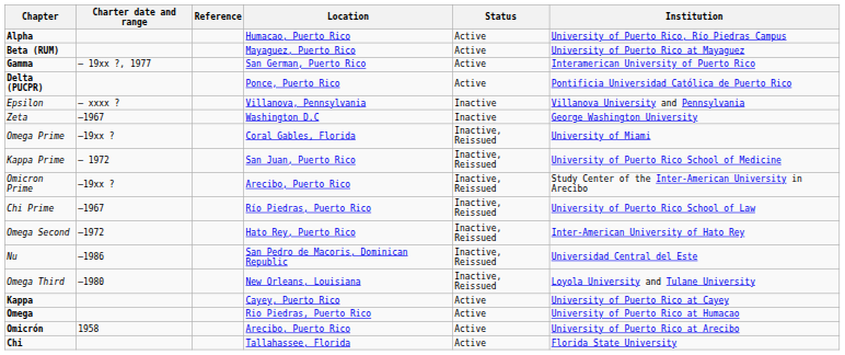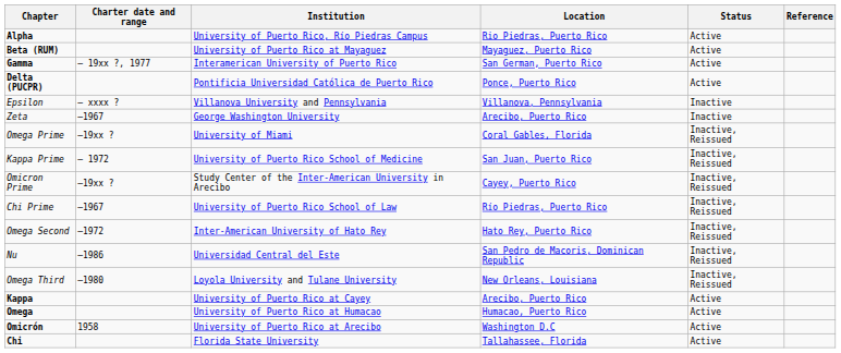 <table class="wikitable sortable">
 <tr>
 <th>Chapter</th>
 <th>Charter date and range</th>
-<th>Reference</th>
+<th>Institution</th>
 <th>Location</th>
 <th>Status</th>
-<th>Institution</th>
+<th>Reference</th>
 </tr>
 <tr>
 <td><strong>Alpha</strong></td>
 <td></td>
+<td><a href='#'>University of Puerto Rico, Río Piedras Campus</a></td>
+<td><a href='#'>Rio Piedras, Puerto Rico</a></td>
+<td>Active</td>
 <td></td>
-<td><a href='#'>Humacao, Puerto Rico</a></td>
-<td>Active</td>
-<td><a href='#'>University of Puerto Rico, Río Piedras Campus</a></td>
 </tr>
 <tr>
 <td><strong>Beta (RUM)</strong></td>
 <td></td>
-<td></td>
+<td><a href='#'>University of Puerto Rico at Mayaguez</a></td>
 <td><a href='#'>Mayaguez, Puerto Rico</a></td>
 <td>Active</td>
-<td><a href='#'>University of Puerto Rico at Mayaguez</a></td>
+<td></td>
 </tr>
 <tr>
 <td><strong>Gamma</strong></td>
 <td> – 19xx ?, 1977</td>
-<td></td>
+<td><a href='#'>Interamerican University of Puerto Rico</a></td>
 <td><a href='#'>San German, Puerto Rico</a></td>
 <td>Active</td>
-<td><a href='#'>Interamerican University of Puerto Rico</a></td>
+<td></td>
 </tr>
 <tr>
 <td><strong>Delta (PUCPR)</strong></td>
 <td></td>
-<td></td>
+<td><a href='#'>Pontificia Universidad Católica de Puerto Rico</a></td>
 <td><a href='#'>Ponce, Puerto Rico</a></td>
 <td>Active</td>
-<td><a href='#'>Pontificia Universidad Católica de Puerto Rico</a></td>
+<td></td>
 </tr>
 <tr>
 <td><em>Epsilon</em></td>
 <td> – xxxx ?</td>
-<td></td>
+<td><a href='#'>Villanova University</a> and <a href='#'>Pennsylvania</a></td>
 <td><a href='#'>Villanova, Pennsylvania</a></td>
 <td>Inactive</td>
-<td><a href='#'>Villanova University</a> and <a href='#'>Pennsylvania</a></td>
+<td></td>
 </tr>
 <tr>
 <td><em>Zeta</em></td>
 <td>–1967</td>
+<td><a href='#'>George Washington University</a></td>
+<td><a href='#'>Arecibo, Puerto Rico</a></td>
+<td>Inactive</td>
 <td></td>
-<td><a href='#'>Washington D.C</a></td>
-<td>Inactive</td>
-<td><a href='#'>George Washington University</a></td>
 </tr>
 <tr>
 <td><em>Omega Prime</em></td>
 <td>–19xx ?</td>
-<td></td>
+<td><a href='#'>University of Miami</a></td>
 <td><a href='#'>Coral Gables, Florida</a></td>
 <td>Inactive, Reissued</td>
-<td><a href='#'>University of Miami</a></td>
+<td></td>
 </tr>
 <tr>
 <td><em>Kappa Prime</em></td>
 <td> – 1972</td>
-<td></td>
+<td><a href='#'>University of Puerto Rico School of Medicine</a></td>
 <td><a href='#'>San Juan, Puerto Rico</a></td>
 <td>Inactive, Reissued</td>
-<td><a href='#'>University of Puerto Rico School of Medicine</a></td>
+<td></td>
 </tr>
 <tr>
 <td><em>Omicron Prime</em></td>
 <td>–19xx ?</td>
+<td>Study Center of the <a href='#'>Inter-American University</a> in Arecibo</td>
+<td><a href='#'>Cayey, Puerto Rico</a></td>
+<td>Inactive, Reissued</td>
 <td></td>
-<td><a href='#'>Arecibo, Puerto Rico</a></td>
-<td>Inactive, Reissued</td>
-<td>Study Center of the <a href='#'>Inter-American University</a> in Arecibo</td>
 </tr>
 <tr>
 <td><em>Chi Prime</em></td>
 <td>–1967</td>
-<td></td>
+<td><a href='#'>University of Puerto Rico School of Law</a></td>
 <td><a href='#'>Río Piedras, Puerto Rico</a></td>
 <td>Inactive, Reissued</td>
-<td><a href='#'>University of Puerto Rico School of Law</a></td>
+<td></td>
 </tr>
 <tr>
 <td><em>Omega Second</em></td>
 <td>–1972</td>
-<td></td>
+<td><a href='#'>Inter-American University of Hato Rey</a></td>
 <td><a href='#'>Hato Rey, Puerto Rico</a></td>
 <td>Inactive, Reissued</td>
-<td><a href='#'>Inter-American University of Hato Rey</a></td>
+<td></td>
 </tr>
 <tr>
 <td><em>Nu</em></td>
 <td>–1986</td>
-<td></td>
+<td><a href='#'>Universidad Central del Este</a></td>
 <td><a href='#'>San Pedro de Macoris, Dominican Republic</a></td>
 <td>Inactive, Reissued</td>
-<td><a href='#'>Universidad Central del Este</a></td>
+<td></td>
 </tr>
 <tr>
 <td><em>Omega Third</em></td>
 <td>–1980</td>
-<td></td>
+<td><a href='#'>Loyola University</a> and <a href='#'>Tulane University</a></td>
 <td><a href='#'>New Orleans, Louisiana</a></td>
 <td>Inactive, Reissued</td>
-<td><a href='#'>Loyola University</a> and <a href='#'>Tulane University</a></td>
+<td></td>
 </tr>
 <tr>
 <td><strong>Kappa</strong></td>
 <td></td>
+<td><a href='#'>University of Puerto Rico at Cayey</a></td>
+<td><a href='#'>Arecibo, Puerto Rico</a></td>
+<td>Active</td>
 <td></td>
-<td><a href='#'>Cayey, Puerto Rico</a></td>
-<td>Active</td>
-<td><a href='#'>University of Puerto Rico at Cayey</a></td>
 </tr>
 <tr>
 <td><strong>Omega</strong></td>
 <td></td>
+<td><a href='#'>University of Puerto Rico at Humacao</a></td>
+<td><a href='#'>Humacao, Puerto Rico</a></td>
+<td>Active</td>
 <td></td>
-<td><a href='#'>Rio Piedras, Puerto Rico</a></td>
-<td>Active</td>
-<td><a href='#'>University of Puerto Rico at Humacao</a></td>
 </tr>
 <tr>
 <td><strong>Omicrón</strong></td>
 <td>1958</td>
+<td><a href='#'>University of Puerto Rico at Arecibo</a></td>
+<td><a href='#'>Washington D.C</a></td>
+<td>Active</td>
 <td></td>
-<td><a href='#'>Arecibo, Puerto Rico</a></td>
-<td>Active</td>
-<td><a href='#'>University of Puerto Rico at Arecibo</a></td>
 </tr>
 <tr>
 <td><strong>Chi</strong></td>
 <td></td>
-<td></td>
+<td><a href='#'>Florida State University</a></td>
 <td><a href='#'>Tallahassee, Florida</a></td>
 <td>Active</td>
-<td><a href='#'>Florida State University</a></td>
+<td></td>
 </tr>
 </table>
